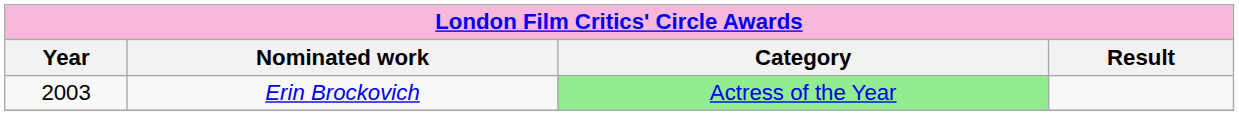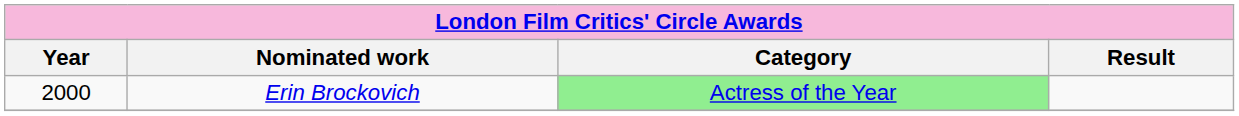 <table width="70%" class="wikitable sortable">
 <tr>
 <th colspan="4" style="background: #F7B8DC;" align="center"><a href='#'>London Film Critics' Circle Awards</a></th>
 </tr>
 <tr>
 <th width="10%">Year</th>
 <th width="35%">Nominated work</th>
 <th width="40%">Category</th>
 <th width="15%">Result</th>
 </tr>
 <tr>
-<td align="center">2003</td>
+<td align="center">2000</td>
 <td align="center"><em><a href='#'>Erin Brockovich</a></em></td>
 <td align="center" style="background: lightgreen;"><a href='#'>Actress of the Year</a></td>
 <td></td>
 </tr>
 <tr>
 </tr>
 </table>
